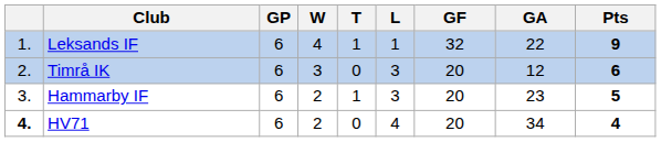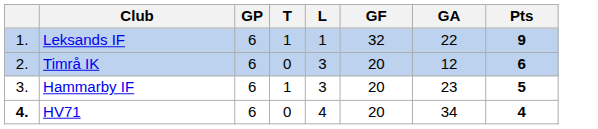 <table class="wikitable">
 <tr>
 <th width="30"></th>
 <th width="200">Club</th>
 <th width="30">GP</th>
-<th width="30">W</th>
 <th width="30">T</th>
 <th width="30">L</th>
 <th width="70">GF</th>
 <th width="70">GA</th>
 <th width="70">Pts</th>
 </tr>
 <tr bgcolor="#BCD2EE" align="center">
 <td>1.</td>
 <td align="left"><a href='#'>Leksands IF</a></td>
 <td>6</td>
-<td>4</td>
 <td>1</td>
 <td>1</td>
 <td>32</td>
 <td>22</td>
 <td><strong>9</strong></td>
 </tr>
 <tr bgcolor="#BCD2EE" align="center">
 <td>2.</td>
 <td align="left"><a href='#'>Timrå IK</a></td>
 <td>6</td>
-<td>3</td>
 <td>0</td>
 <td>3</td>
 <td>20</td>
 <td>12</td>
 <td><strong>6</strong></td>
 </tr>
 <tr bgcolor="#FFFFFF" align="center">
 <td>3.</td>
 <td align="left"><a href='#'>Hammarby IF</a></td>
 <td>6</td>
-<td>2</td>
 <td>1</td>
 <td>3</td>
 <td>20</td>
 <td>23</td>
 <td><strong>5</strong></td>
 </tr>
 <tr bgcolor="#FFFFFF" align="center">
 <td><strong>4.</strong></td>
 <td align="left"><a href='#'>HV71</a></td>
 <td>6</td>
-<td>2</td>
 <td>0</td>
 <td>4</td>
 <td>20</td>
 <td>34</td>
 <td><strong>4</strong></td>
 </tr>
 </table>
